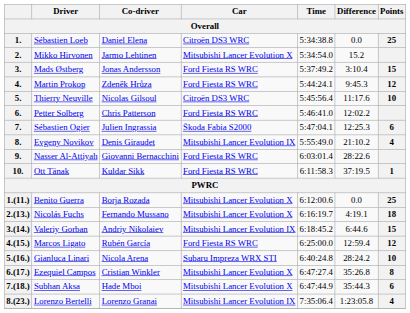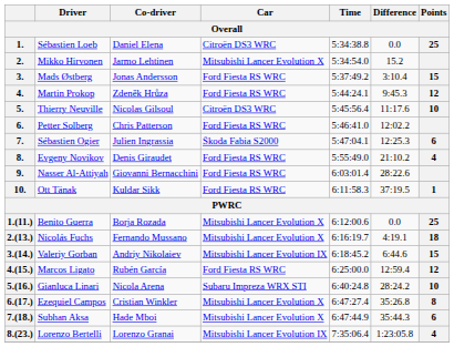 <table class="wikitable" style="text-align: center; font-size: 90%; max-width: 950px;">
 <tr>
 <th></th>
 <th>Driver</th>
 <th>Co-driver</th>
 <th>Car</th>
 <th>Time</th>
 <th>Difference</th>
 <th>Points</th>
 </tr>
 <tr>
 <th colspan="7">Overall</th>
 </tr>
 <tr>
 <th>1.</th>
 <td align="left"> <a href='#'>Sébastien Loeb</a></td>
 <td align="left"> <a href='#'>Daniel Elena</a></td>
 <td align="left"><a href='#'>Citroën DS3 WRC</a></td>
 <td>5:34:38.8</td>
 <td>0.0</td>
 <th>25</th>
 </tr>
 <tr>
 <th>2.</th>
 <td align="left"> <a href='#'>Mikko Hirvonen</a></td>
 <td align="left"> <a href='#'>Jarmo Lehtinen</a></td>
 <td align="left"><a href='#'>Mitsubishi Lancer Evolution X</a></td>
 <td>5:34:54.0</td>
 <td>15.2</td>
 <th></th>
 </tr>
 <tr>
 <th>3.</th>
 <td align="left"> <a href='#'>Mads Østberg</a></td>
 <td align="left"> <a href='#'>Jonas Andersson</a></td>
 <td align="left"><a href='#'>Ford Fiesta RS WRC</a></td>
 <td>5:37:49.2</td>
 <td>3:10.4</td>
 <th>15</th>
 </tr>
 <tr>
 <th>4.</th>
 <td align="left"> <a href='#'>Martin Prokop</a></td>
 <td align="left"> <a href='#'>Zdeněk Hrůza</a></td>
 <td align="left"><a href='#'>Ford Fiesta RS WRC</a></td>
 <td>5:44:24.1</td>
 <td>9:45.3</td>
 <th>12</th>
 </tr>
 <tr>
 <th>5.</th>
 <td align="left"> <a href='#'>Thierry Neuville</a></td>
 <td align="left"> <a href='#'>Nicolas Gilsoul</a></td>
 <td align="left"><a href='#'>Citroën DS3 WRC</a></td>
 <td>5:45:56.4</td>
 <td>11:17.6</td>
 <th>10</th>
 </tr>
 <tr>
 <th>6.</th>
 <td align="left"> <a href='#'>Petter Solberg</a></td>
 <td align="left"> <a href='#'>Chris Patterson</a></td>
 <td align="left"><a href='#'>Ford Fiesta RS WRC</a></td>
 <td>5:46:41.0</td>
 <td>12:02.2</td>
 <th></th>
 </tr>
 <tr>
 <th>7.</th>
 <td align="left"> <a href='#'>Sébastien Ogier</a></td>
 <td align="left"> <a href='#'>Julien Ingrassia</a></td>
 <td align="left"><a href='#'>Škoda Fabia S2000</a></td>
 <td>5:47:04.1</td>
 <td>12:25.3</td>
 <th>6</th>
 </tr>
 <tr>
 <th>8.</th>
 <td align="left"> <a href='#'>Evgeny Novikov</a></td>
 <td align="left"> <a href='#'>Denis Giraudet</a></td>
-<td align="left"><a href='#'>Mitsubishi Lancer Evolution IX</a></td>
+<td align="left"><a href='#'>Ford Fiesta RS WRC</a></td>
 <td>5:55:49.0</td>
 <td>21:10.2</td>
 <th>4</th>
 </tr>
 <tr>
 <th>9.</th>
 <td align="left"> <a href='#'>Nasser Al-Attiyah</a></td>
 <td align="left"> <a href='#'>Giovanni Bernacchini</a></td>
 <td align="left"><a href='#'>Ford Fiesta RS WRC</a></td>
 <td>6:03:01.4</td>
 <td>28:22.6</td>
 <th></th>
 </tr>
 <tr>
 <th>10.</th>
 <td align="left"> <a href='#'>Ott Tänak</a></td>
 <td align="left"> <a href='#'>Kuldar Sikk</a></td>
 <td align="left"><a href='#'>Ford Fiesta RS WRC</a></td>
 <td>6:11:58.3</td>
 <td>37:19.5</td>
 <th>1</th>
 </tr>
 <tr>
 <th colspan="7">PWRC</th>
 </tr>
 <tr>
 <th>1.(11.)</th>
 <td align="left"> <a href='#'>Benito Guerra</a></td>
 <td align="left"> <a href='#'>Borja Rozada</a></td>
 <td align="left"><a href='#'>Mitsubishi Lancer Evolution X</a></td>
 <td>6:12:00.6</td>
 <td>0.0</td>
 <th>25</th>
 </tr>
 <tr>
 <th>2.(13.)</th>
 <td align="left"> <a href='#'>Nicolás Fuchs</a></td>
 <td align="left"> <a href='#'>Fernando Mussano</a></td>
 <td align="left"><a href='#'>Mitsubishi Lancer Evolution X</a></td>
 <td>6:16:19.7</td>
 <td>4:19.1</td>
 <th>18</th>
 </tr>
 <tr>
 <th>3.(14.)</th>
 <td align="left"> <a href='#'>Valeriy Gorban</a></td>
 <td align="left"> <a href='#'>Andriy Nikolaiev</a></td>
 <td align="left"><a href='#'>Mitsubishi Lancer Evolution IX</a></td>
 <td>6:18:45.2</td>
 <td>6:44.6</td>
 <th>15</th>
 </tr>
 <tr>
 <th>4.(15.)</th>
 <td align="left"> <a href='#'>Marcos Ligato</a></td>
 <td align="left"> <a href='#'>Rubén García</a></td>
 <td align="left"><a href='#'>Ford Fiesta RS WRC</a></td>
 <td>6:25:00.0</td>
 <td>12:59.4</td>
 <th>12</th>
 </tr>
 <tr>
 <th>5.(16.)</th>
 <td align="left"> <a href='#'>Gianluca Linari</a></td>
 <td align="left"> <a href='#'>Nicola Arena</a></td>
 <td align="left"><a href='#'>Subaru Impreza WRX STI</a></td>
 <td>6:40:24.8</td>
 <td>28:24.2</td>
 <th>10</th>
 </tr>
 <tr>
 <th>6.(17.)</th>
 <td align="left"> <a href='#'>Ezequiel Campos</a></td>
 <td align="left"> <a href='#'>Cristian Winkler</a></td>
 <td align="left"><a href='#'>Mitsubishi Lancer Evolution X</a></td>
 <td>6:47:27.4</td>
 <td>35:26.8</td>
 <th>8</th>
 </tr>
 <tr>
 <th>7.(18.)</th>
 <td align="left"> <a href='#'>Subhan Aksa</a></td>
 <td align="left"> <a href='#'>Hade Mboi</a></td>
 <td align="left"><a href='#'>Mitsubishi Lancer Evolution X</a></td>
 <td>6:47:44.9</td>
 <td>35:44.3</td>
 <th>6</th>
 </tr>
 <tr>
 <th>8.(23.)</th>
 <td align="left"> <a href='#'>Lorenzo Bertelli</a></td>
 <td align="left"> <a href='#'>Lorenzo Granai</a></td>
 <td align="left"><a href='#'>Mitsubishi Lancer Evolution IX</a></td>
 <td>7:35:06.4</td>
 <td>1:23:05.8</td>
 <th>4</th>
 </tr>
 <tr>
 </tr>
 </table>
